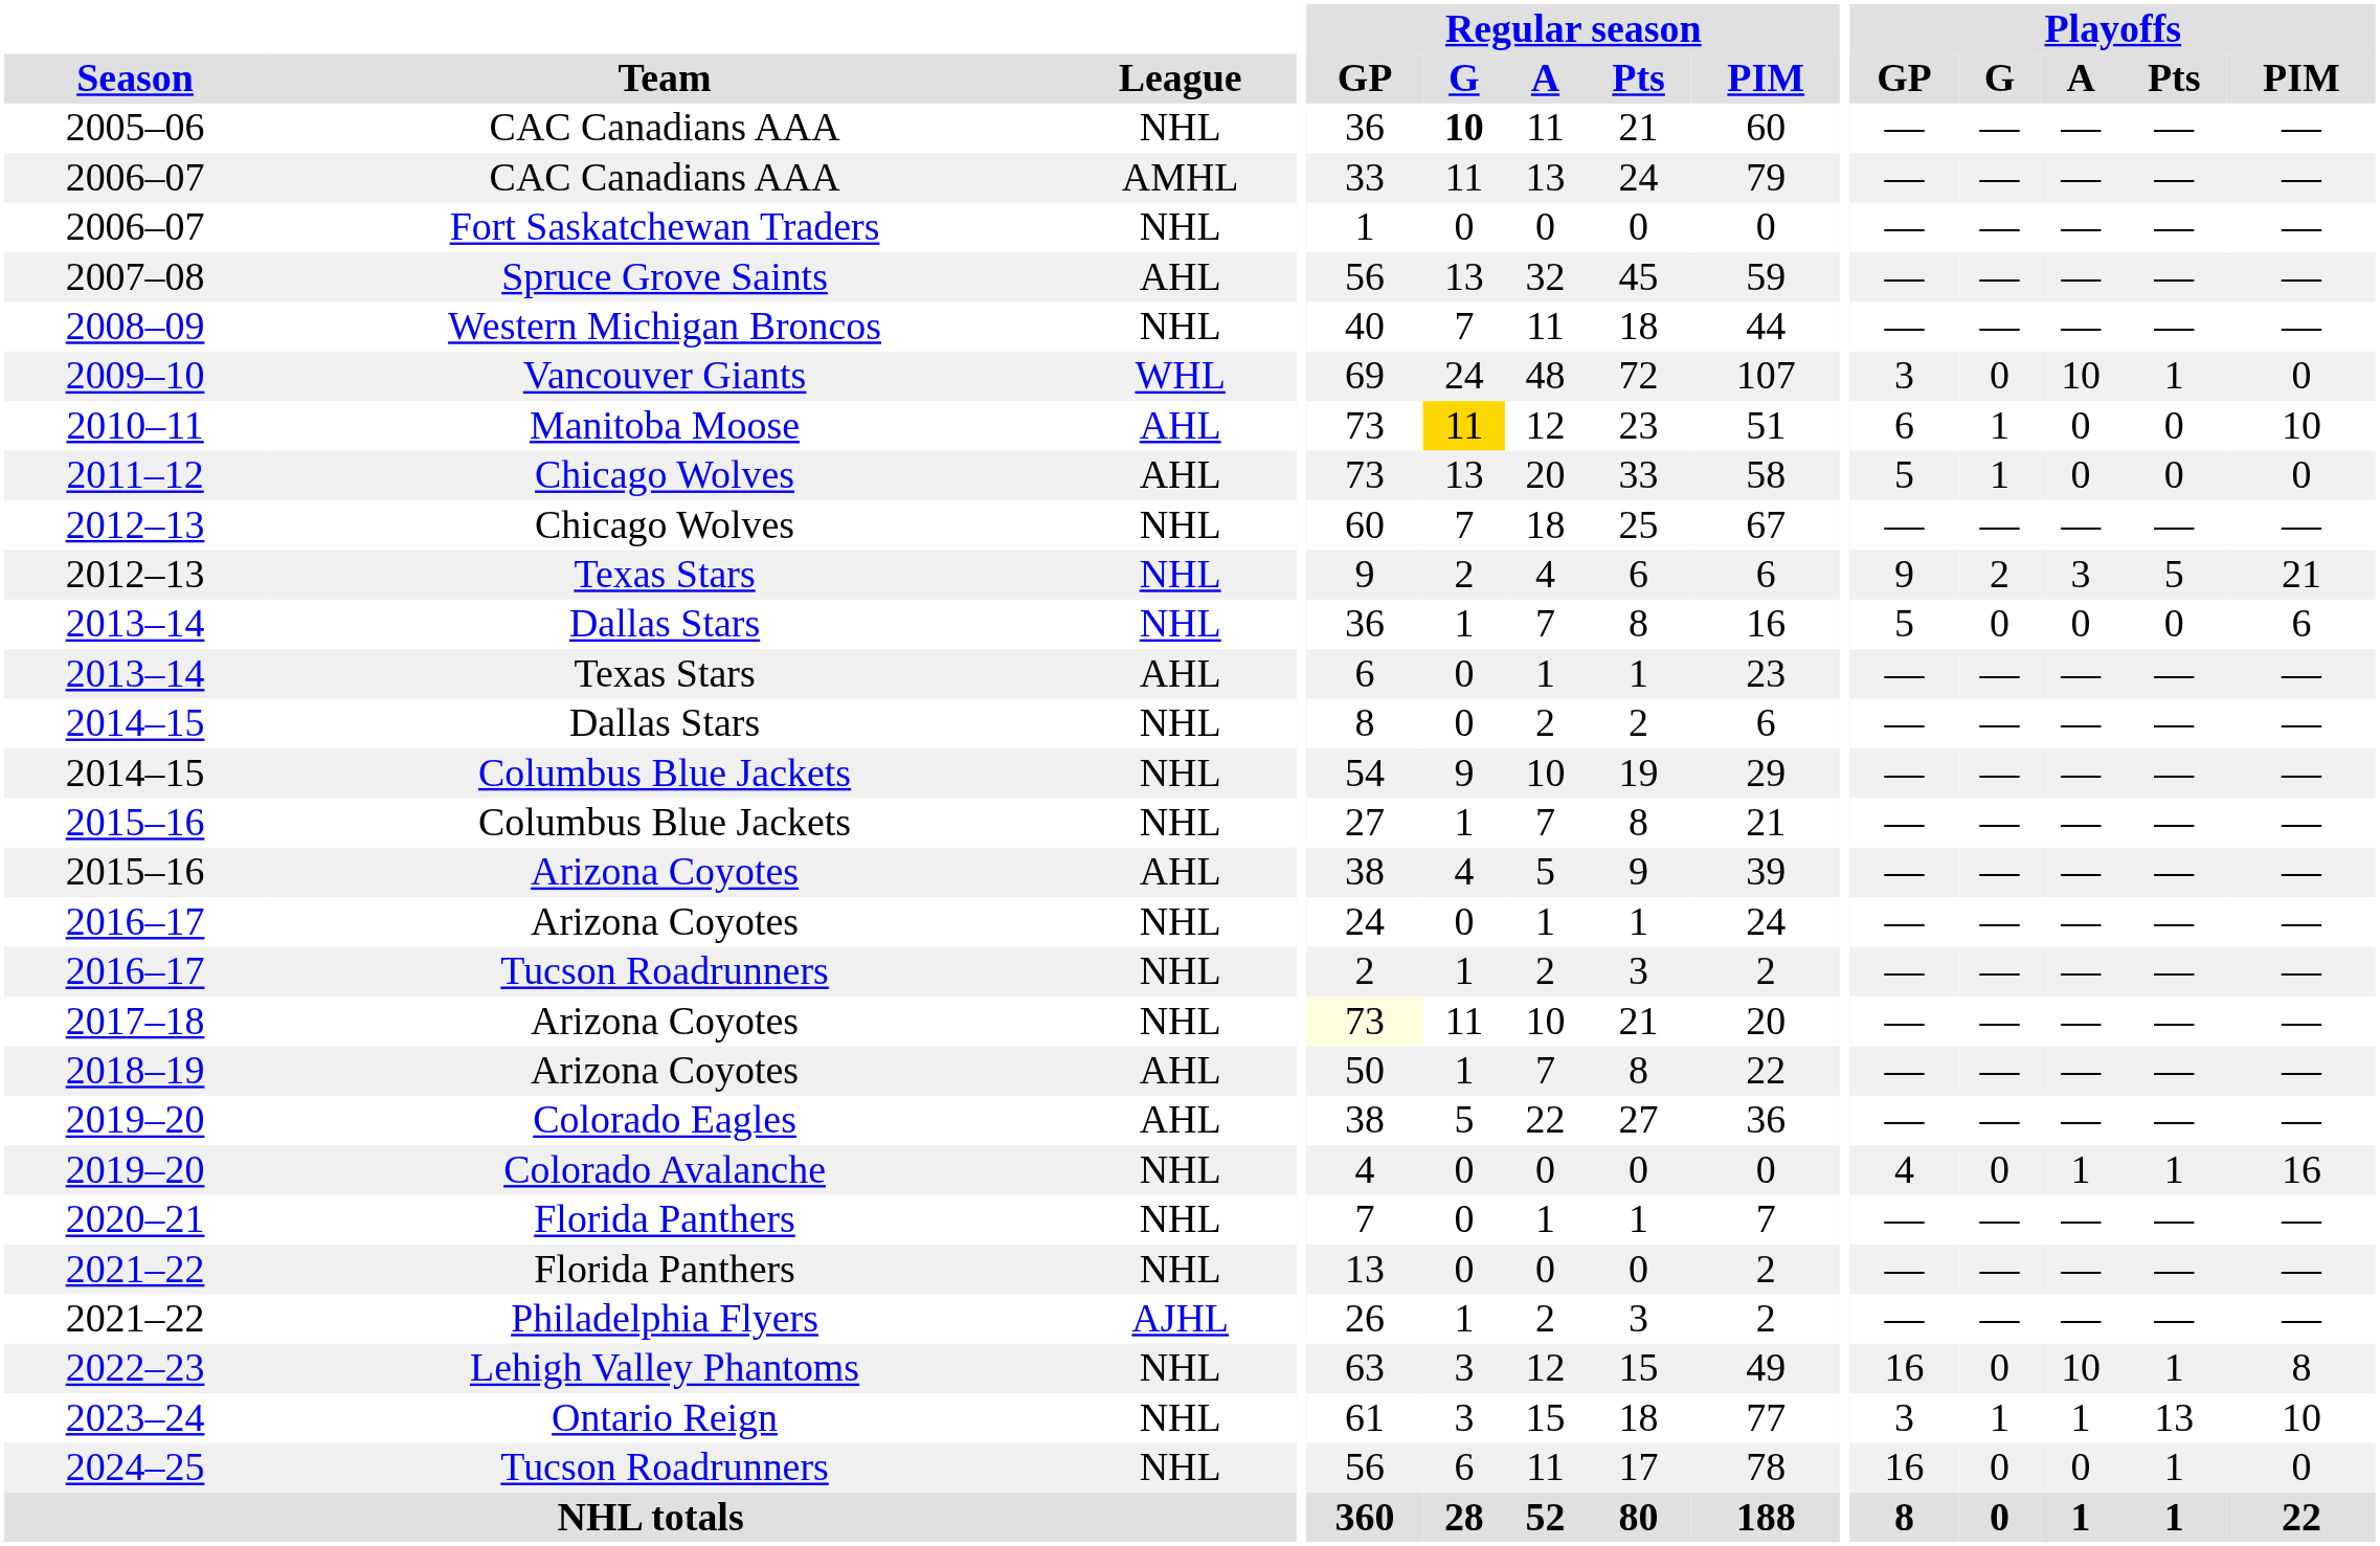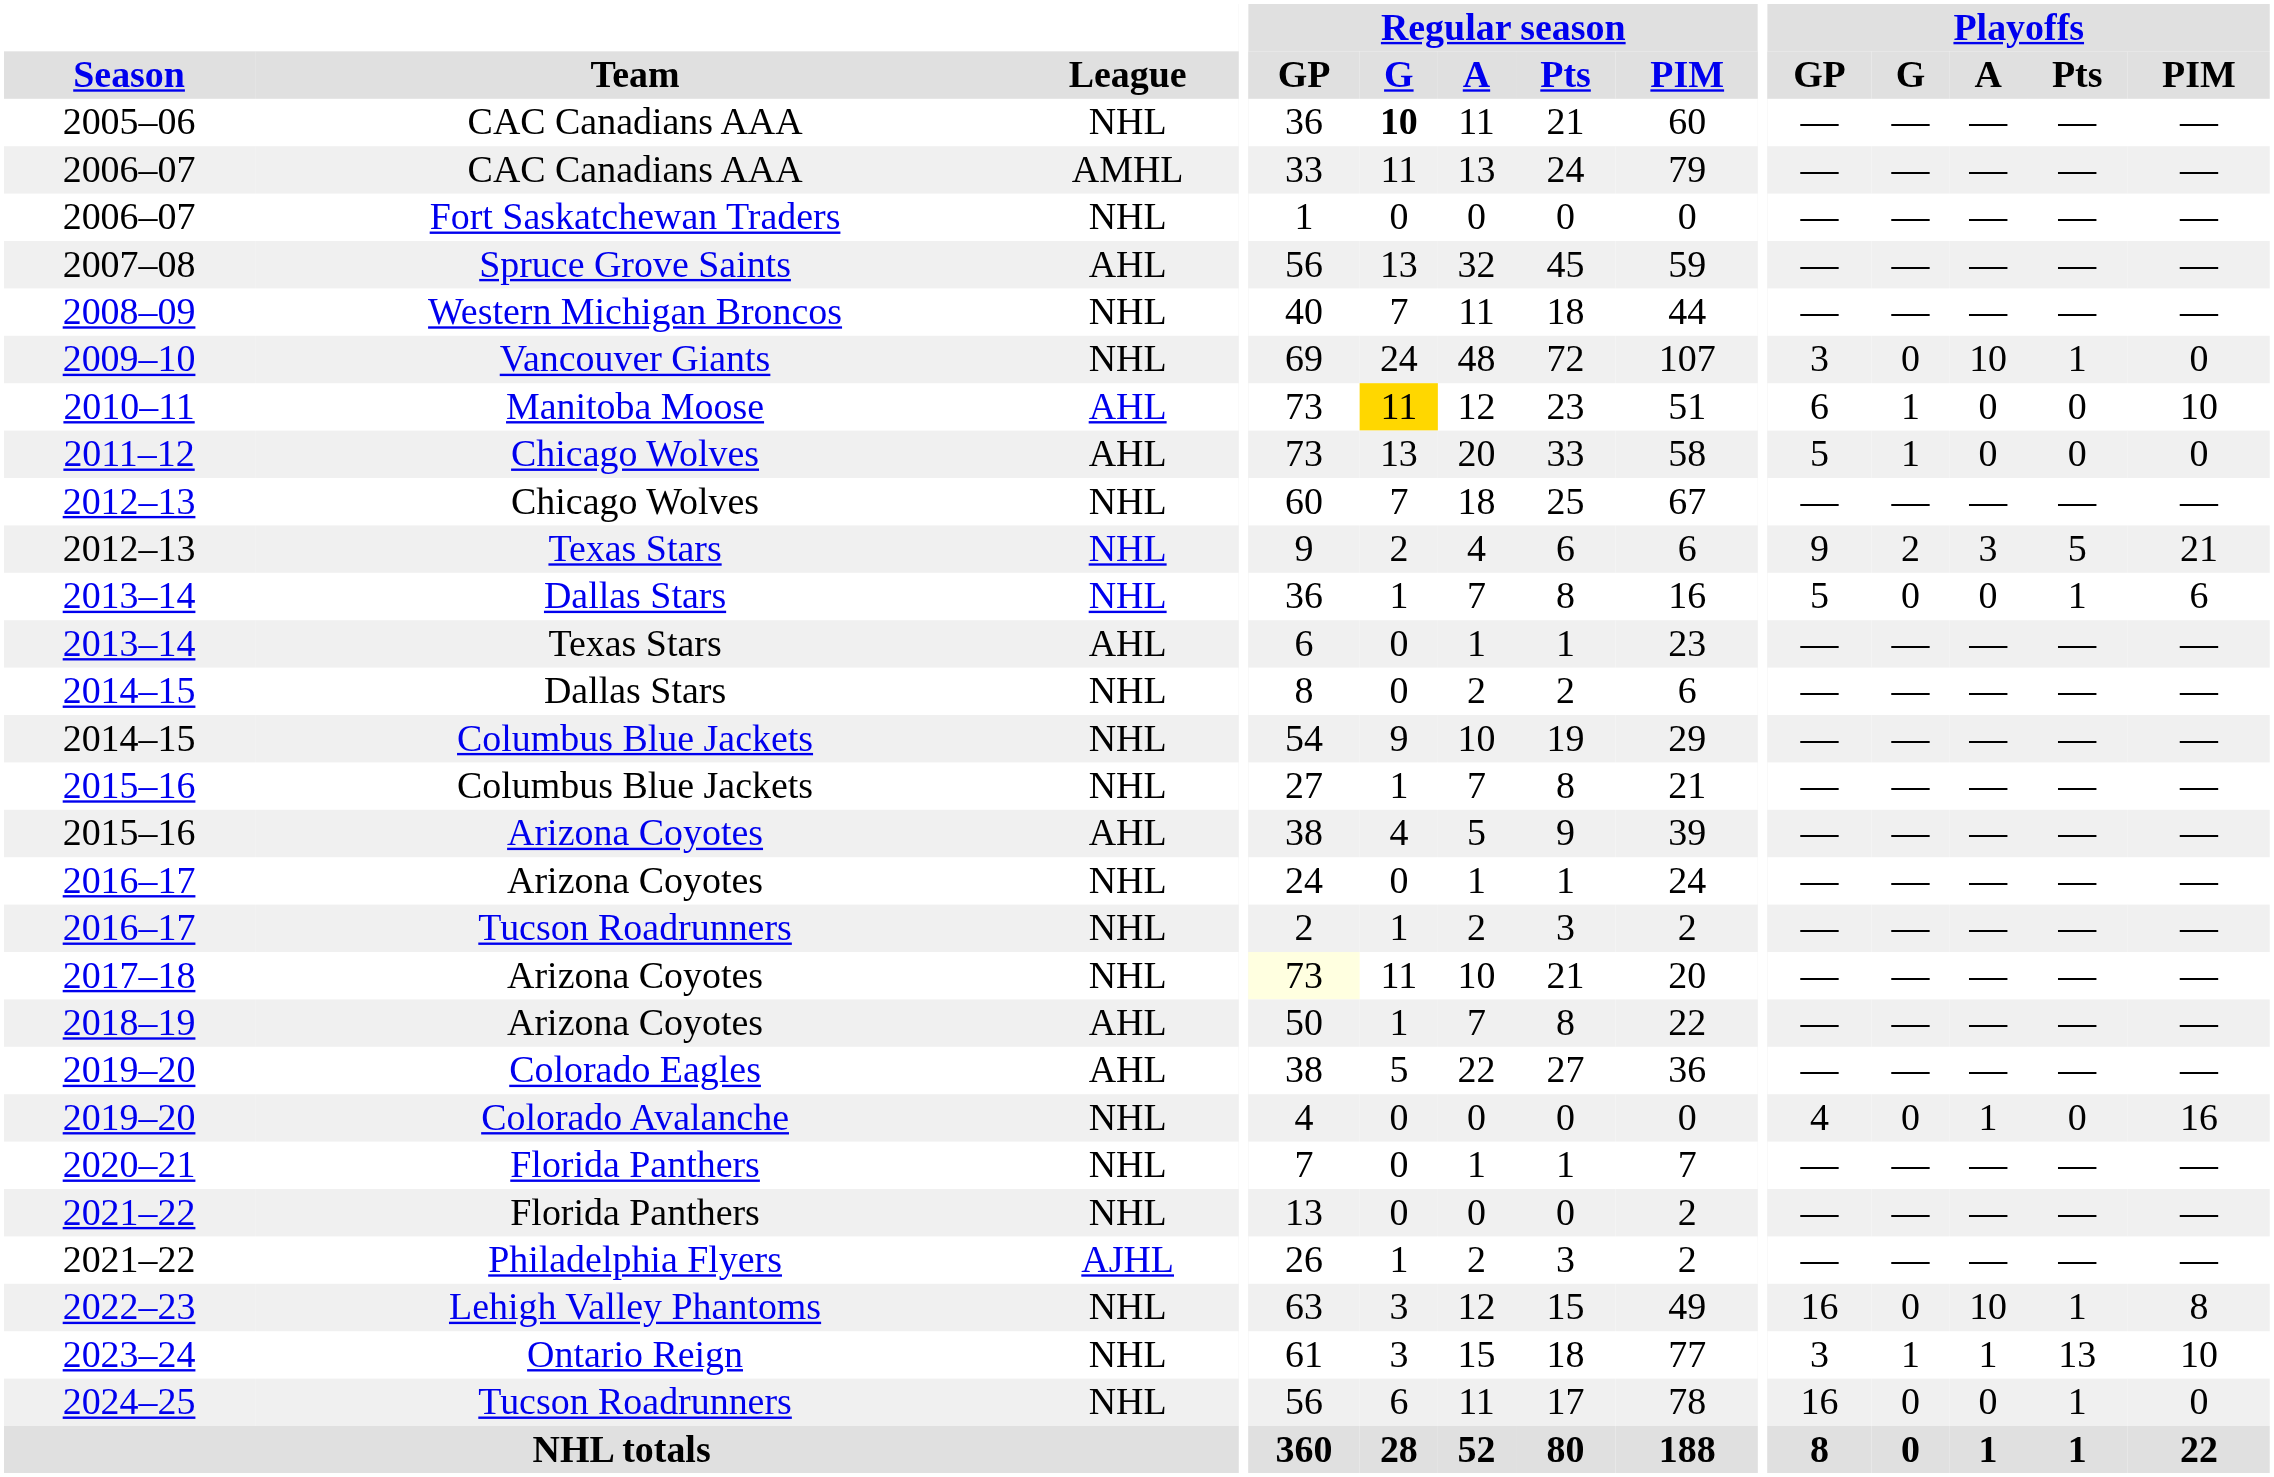 <table border="0" cellpadding="1" cellspacing="0" style="text-align:center; width:60em;">
 <tr bgcolor="#e0e0e0">
 <th colspan="3" bgcolor="#ffffff"></th>
 <th rowspan="99" bgcolor="#ffffff"></th>
 <th colspan="5"><a href='#'>Regular season</a></th>
 <th rowspan="99" bgcolor="#ffffff"></th>
 <th colspan="5"><a href='#'>Playoffs</a></th>
 </tr>
 <tr bgcolor="#e0e0e0">
 <th><a href='#'>Season</a></th>
 <th>Team</th>
 <th>League</th>
 <th>GP</th>
 <th><a href='#'>G</a></th>
 <th><a href='#'>A</a></th>
 <th><a href='#'>Pts</a></th>
 <th><a href='#'>PIM</a></th>
 <th>GP</th>
 <th>G</th>
 <th>A</th>
 <th>Pts</th>
 <th>PIM</th>
 </tr>
 <tr>
 <td>2005–06</td>
 <td>CAC Canadians AAA</td>
 <td>NHL</td>
 <td>36</td>
 <td><strong>10</strong></td>
 <td>11</td>
 <td>21</td>
 <td>60</td>
 <td>—</td>
 <td>—</td>
 <td>—</td>
 <td>—</td>
 <td>—</td>
 </tr>
 <tr bgcolor="#f0f0f0">
 <td>2006–07</td>
 <td>CAC Canadians AAA</td>
 <td>AMHL</td>
 <td>33</td>
 <td>11</td>
 <td>13</td>
 <td>24</td>
 <td>79</td>
 <td>—</td>
 <td>—</td>
 <td>—</td>
 <td>—</td>
 <td>—</td>
 </tr>
 <tr>
 <td>2006–07</td>
 <td><a href='#'>Fort Saskatchewan Traders</a></td>
 <td>NHL</td>
 <td>1</td>
 <td>0</td>
 <td>0</td>
 <td>0</td>
 <td>0</td>
 <td>—</td>
 <td>—</td>
 <td>—</td>
 <td>—</td>
 <td>—</td>
 </tr>
 <tr bgcolor="#f0f0f0">
 <td>2007–08</td>
 <td><a href='#'>Spruce Grove Saints</a></td>
 <td>AHL</td>
 <td>56</td>
 <td>13</td>
 <td>32</td>
 <td>45</td>
 <td>59</td>
 <td>—</td>
 <td>—</td>
 <td>—</td>
 <td>—</td>
 <td>—</td>
 </tr>
 <tr>
 <td><a href='#'>2008–09</a></td>
 <td><a href='#'>Western Michigan Broncos</a></td>
 <td>NHL</td>
 <td>40</td>
 <td>7</td>
 <td>11</td>
 <td>18</td>
 <td>44</td>
 <td>—</td>
 <td>—</td>
 <td>—</td>
 <td>—</td>
 <td>—</td>
 </tr>
 <tr bgcolor="#f0f0f0">
 <td><a href='#'>2009–10</a></td>
 <td><a href='#'>Vancouver Giants</a></td>
-<td><a href='#'>WHL</a></td>
+<td>NHL</td>
 <td>69</td>
 <td>24</td>
 <td>48</td>
 <td>72</td>
 <td>107</td>
 <td>3</td>
 <td>0</td>
 <td>10</td>
 <td>1</td>
 <td>0</td>
 </tr>
 <tr>
 <td><a href='#'>2010–11</a></td>
 <td><a href='#'>Manitoba Moose</a></td>
 <td><a href='#'>AHL</a></td>
 <td>73</td>
 <td style="background: gold;">11</td>
 <td>12</td>
 <td>23</td>
 <td>51</td>
 <td>6</td>
 <td>1</td>
 <td>0</td>
 <td>0</td>
 <td>10</td>
 <td></td>
 </tr>
 <tr bgcolor="#f0f0f0">
 <td><a href='#'>2011–12</a></td>
 <td><a href='#'>Chicago Wolves</a></td>
 <td>AHL</td>
 <td>73</td>
 <td>13</td>
 <td>20</td>
 <td>33</td>
 <td>58</td>
 <td>5</td>
 <td>1</td>
 <td>0</td>
 <td>0</td>
 <td>0</td>
 </tr>
 <tr>
 <td><a href='#'>2012–13</a></td>
 <td>Chicago Wolves</td>
 <td>NHL</td>
 <td>60</td>
 <td>7</td>
 <td>18</td>
 <td>25</td>
 <td>67</td>
 <td>—</td>
 <td>—</td>
 <td>—</td>
 <td>—</td>
 <td>—</td>
 </tr>
 <tr bgcolor="#f0f0f0">
 <td>2012–13</td>
 <td><a href='#'>Texas Stars</a></td>
 <td><a href='#'>NHL</a></td>
 <td>9</td>
 <td>2</td>
 <td>4</td>
 <td>6</td>
 <td>6</td>
 <td>9</td>
 <td>2</td>
 <td>3</td>
 <td>5</td>
 <td>21</td>
 </tr>
 <tr>
 <td><a href='#'>2013–14</a></td>
 <td><a href='#'>Dallas Stars</a></td>
 <td><a href='#'>NHL</a></td>
 <td>36</td>
 <td>1</td>
 <td>7</td>
 <td>8</td>
 <td>16</td>
 <td>5</td>
 <td>0</td>
 <td>0</td>
-<td>0</td>
+<td>1</td>
 <td>6</td>
 </tr>
 <tr bgcolor="#f0f0f0">
 <td><a href='#'>2013–14</a></td>
 <td>Texas Stars</td>
 <td>AHL</td>
 <td>6</td>
 <td>0</td>
 <td>1</td>
 <td>1</td>
 <td>23</td>
 <td>—</td>
 <td>—</td>
 <td>—</td>
 <td>—</td>
 <td>—</td>
 </tr>
 <tr>
 <td><a href='#'>2014–15</a></td>
 <td>Dallas Stars</td>
 <td>NHL</td>
 <td>8</td>
 <td>0</td>
 <td>2</td>
 <td>2</td>
 <td>6</td>
 <td>—</td>
 <td>—</td>
 <td>—</td>
 <td>—</td>
 <td>—</td>
 </tr>
 <tr bgcolor="#f0f0f0">
 <td>2014–15</td>
 <td><a href='#'>Columbus Blue Jackets</a></td>
 <td>NHL</td>
 <td>54</td>
 <td>9</td>
 <td>10</td>
 <td>19</td>
 <td>29</td>
 <td>—</td>
 <td>—</td>
 <td>—</td>
 <td>—</td>
 <td>—</td>
 </tr>
 <tr>
 <td><a href='#'>2015–16</a></td>
 <td>Columbus Blue Jackets</td>
 <td>NHL</td>
 <td>27</td>
 <td>1</td>
 <td>7</td>
 <td>8</td>
 <td>21</td>
 <td>—</td>
 <td>—</td>
 <td>—</td>
 <td>—</td>
 <td>—</td>
 </tr>
 <tr bgcolor="#f0f0f0">
 <td>2015–16</td>
 <td><a href='#'>Arizona Coyotes</a></td>
 <td>AHL</td>
 <td>38</td>
 <td>4</td>
 <td>5</td>
 <td>9</td>
 <td>39</td>
 <td>—</td>
 <td>—</td>
 <td>—</td>
 <td>—</td>
 <td>—</td>
 </tr>
 <tr>
 <td><a href='#'>2016–17</a></td>
 <td>Arizona Coyotes</td>
 <td>NHL</td>
 <td>24</td>
 <td>0</td>
 <td>1</td>
 <td>1</td>
 <td>24</td>
 <td>—</td>
 <td>—</td>
 <td>—</td>
 <td>—</td>
 <td>—</td>
 </tr>
 <tr bgcolor="#f0f0f0">
 <td><a href='#'>2016–17</a></td>
 <td><a href='#'>Tucson Roadrunners</a></td>
 <td>NHL</td>
 <td>2</td>
 <td>1</td>
 <td>2</td>
 <td>3</td>
 <td>2</td>
 <td>—</td>
 <td>—</td>
 <td>—</td>
 <td>—</td>
 <td>—</td>
 </tr>
 <tr>
 <td><a href='#'>2017–18</a></td>
 <td>Arizona Coyotes</td>
 <td>NHL</td>
 <td style="background: lightyellow;">73</td>
 <td>11</td>
 <td>10</td>
 <td>21</td>
 <td>20</td>
 <td>—</td>
 <td>—</td>
 <td>—</td>
 <td>—</td>
 <td>—</td>
 </tr>
 <tr bgcolor="#f0f0f0">
 <td><a href='#'>2018–19</a></td>
 <td>Arizona Coyotes</td>
 <td>AHL</td>
 <td>50</td>
 <td>1</td>
 <td>7</td>
 <td>8</td>
 <td>22</td>
 <td>—</td>
 <td>—</td>
 <td>—</td>
 <td>—</td>
 <td>—</td>
 </tr>
 <tr>
 <td><a href='#'>2019–20</a></td>
 <td><a href='#'>Colorado Eagles</a></td>
 <td>AHL</td>
 <td>38</td>
 <td>5</td>
 <td>22</td>
 <td>27</td>
 <td>36</td>
 <td>—</td>
 <td>—</td>
 <td>—</td>
 <td>—</td>
 <td>—</td>
 </tr>
 <tr bgcolor="#f0f0f0">
 <td><a href='#'>2019–20</a></td>
 <td><a href='#'>Colorado Avalanche</a></td>
 <td>NHL</td>
 <td>4</td>
 <td>0</td>
 <td>0</td>
 <td>0</td>
 <td>0</td>
 <td>4</td>
 <td>0</td>
 <td>1</td>
-<td>1</td>
+<td>0</td>
 <td>16</td>
 </tr>
 <tr>
 <td><a href='#'>2020–21</a></td>
 <td><a href='#'>Florida Panthers</a></td>
 <td>NHL</td>
 <td>7</td>
 <td>0</td>
 <td>1</td>
 <td>1</td>
 <td>7</td>
 <td>—</td>
 <td>—</td>
 <td>—</td>
 <td>—</td>
 <td>—</td>
 </tr>
 <tr bgcolor="#f0f0f0">
 <td><a href='#'>2021–22</a></td>
 <td>Florida Panthers</td>
 <td>NHL</td>
 <td>13</td>
 <td>0</td>
 <td>0</td>
 <td>0</td>
 <td>2</td>
 <td>—</td>
 <td>—</td>
 <td>—</td>
 <td>—</td>
 <td>—</td>
 </tr>
 <tr>
 <td>2021–22</td>
 <td><a href='#'>Philadelphia Flyers</a></td>
 <td><a href='#'>AJHL</a></td>
 <td>26</td>
 <td>1</td>
 <td>2</td>
 <td>3</td>
 <td>2</td>
 <td>—</td>
 <td>—</td>
 <td>—</td>
 <td>—</td>
 <td>—</td>
 </tr>
 <tr bgcolor="#f0f0f0">
 <td><a href='#'>2022–23</a></td>
 <td><a href='#'>Lehigh Valley Phantoms</a></td>
 <td>NHL</td>
 <td>63</td>
 <td>3</td>
 <td>12</td>
 <td>15</td>
 <td>49</td>
 <td>16</td>
 <td>0</td>
 <td>10</td>
 <td>1</td>
 <td>8</td>
 </tr>
 <tr>
 <td><a href='#'>2023–24</a></td>
 <td><a href='#'>Ontario Reign</a></td>
 <td>NHL</td>
 <td>61</td>
 <td>3</td>
 <td>15</td>
 <td>18</td>
 <td>77</td>
 <td>3</td>
 <td>1</td>
 <td>1</td>
 <td>13</td>
 <td>10</td>
 </tr>
 <tr bgcolor="#f0f0f0">
 <td><a href='#'>2024–25</a></td>
 <td><a href='#'>Tucson Roadrunners</a></td>
 <td>NHL</td>
 <td>56</td>
 <td>6</td>
 <td>11</td>
 <td>17</td>
 <td>78</td>
 <td>16</td>
 <td>0</td>
 <td>0</td>
 <td>1</td>
 <td>0</td>
 </tr>
 <tr bgcolor="#e0e0e0">
 <th colspan="3">NHL totals</th>
 <th>360</th>
 <th>28</th>
 <th>52</th>
 <th>80</th>
 <th>188</th>
 <th>8</th>
 <th>0</th>
 <th>1</th>
 <th>1</th>
 <th>22</th>
 </tr>
 </table>
